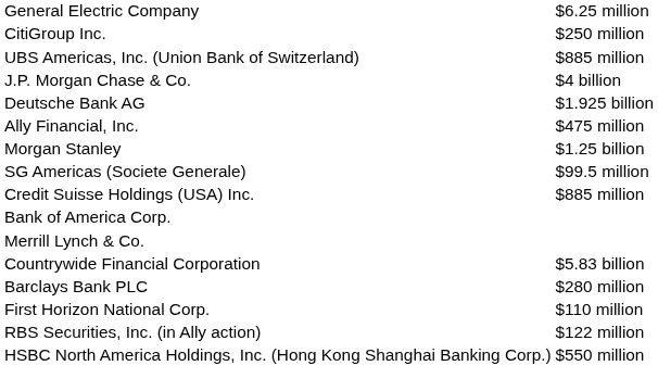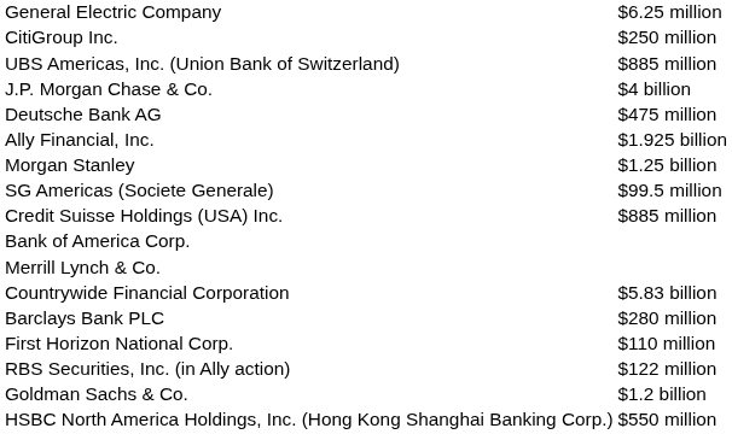 <table>
 <tr>
 <td>General Electric Company</td>
 <td>$6.25 million</td>
 </tr>
 <tr>
 <td>CitiGroup Inc.</td>
 <td>$250 million</td>
 </tr>
 <tr>
 <td>UBS Americas, Inc. (Union Bank of Switzerland)</td>
 <td>$885 million</td>
 </tr>
 <tr>
 <td>J.P. Morgan Chase & Co.</td>
 <td>$4 billion</td>
 </tr>
 <tr>
 <td>Deutsche Bank AG</td>
-<td>$1.925 billion</td>
+<td>$475 million</td>
 </tr>
 <tr>
 <td>Ally Financial, Inc.</td>
-<td>$475 million</td>
+<td>$1.925 billion</td>
 </tr>
 <tr>
 <td>Morgan Stanley</td>
 <td>$1.25 billion</td>
 </tr>
 <tr>
 <td>SG Americas (Societe Generale)</td>
 <td>$99.5 million</td>
 </tr>
 <tr>
 <td>Credit Suisse Holdings (USA) Inc.</td>
 <td>$885 million</td>
 </tr>
 <tr>
 <td>Bank of America Corp.</td>
 <td></td>
 </tr>
 <tr>
 <td>Merrill Lynch & Co.</td>
 <td></td>
 </tr>
 <tr>
 <td>Countrywide Financial Corporation</td>
 <td>$5.83 billion</td>
 </tr>
 <tr>
 <td>Barclays Bank PLC</td>
 <td>$280 million</td>
 </tr>
 <tr>
 <td>First Horizon National Corp.</td>
 <td>$110 million</td>
 </tr>
 <tr>
 <td>RBS Securities, Inc. (in Ally action)</td>
 <td>$122 million</td>
 </tr>
 <tr>
+<td>Goldman Sachs & Co.</td>
+<td>$1.2 billion</td>
+</tr>
+<tr>
 <td>HSBC North America Holdings, Inc. (Hong Kong Shanghai Banking Corp.)</td>
 <td>$550 million</td>
 </tr>
 </table>
